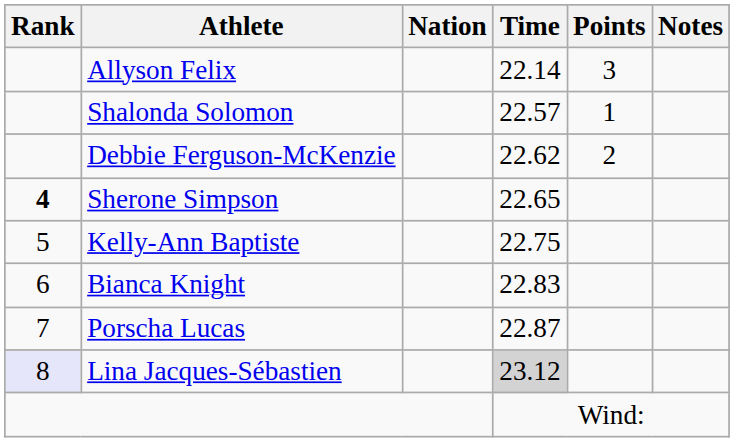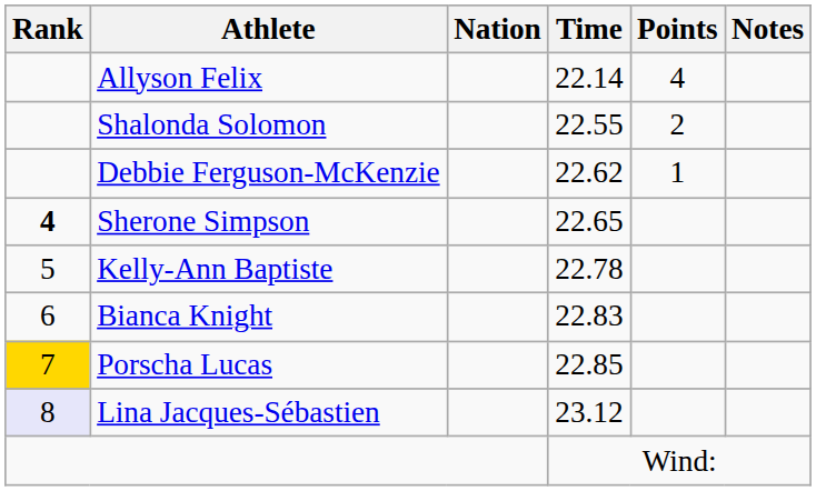 <table class="wikitable mw-datatable sortable" style="text-align:center;">
 <tr>
 <th>Rank</th>
 <th>Athlete</th>
 <th>Nation</th>
 <th>Time</th>
 <th>Points</th>
 <th>Notes</th>
 </tr>
 <tr>
 <td></td>
 <td align=left><a href='#'>Allyson Felix</a></td>
 <td align=left></td>
 <td>22.14</td>
-<td>3</td>
+<td>4</td>
 <td></td>
 </tr>
 <tr>
 <td></td>
 <td align=left><a href='#'>Shalonda Solomon</a></td>
 <td align=left></td>
-<td>22.57</td>
-<td>1</td>
+<td>22.55</td>
+<td>2</td>
 <td></td>
 </tr>
 <tr>
 <td></td>
 <td align=left><a href='#'>Debbie Ferguson-McKenzie</a></td>
 <td align=left></td>
 <td>22.62</td>
-<td>2</td>
+<td>1</td>
 <td></td>
 </tr>
 <tr>
 <td><strong>4</strong></td>
 <td align=left><a href='#'>Sherone Simpson</a></td>
 <td align=left></td>
 <td>22.65</td>
 <td></td>
 <td></td>
 </tr>
 <tr>
 <td>5</td>
 <td align=left><a href='#'>Kelly-Ann Baptiste</a></td>
 <td align=left></td>
-<td>22.75</td>
+<td>22.78</td>
 <td></td>
 <td></td>
 </tr>
 <tr>
 <td>6</td>
 <td align=left><a href='#'>Bianca Knight</a></td>
 <td align=left></td>
 <td>22.83</td>
 <td></td>
 <td></td>
 </tr>
 <tr>
-<td>7</td>
+<td style="background: gold;">7</td>
 <td align=left><a href='#'>Porscha Lucas</a></td>
 <td align=left></td>
-<td>22.87</td>
+<td>22.85</td>
 <td></td>
 <td></td>
 </tr>
 <tr>
 <td style="background: lavender;">8</td>
 <td align=left><a href='#'>Lina Jacques-Sébastien</a></td>
 <td align=left></td>
-<td style="background: lightgrey;">23.12</td>
+<td>23.12</td>
 <td></td>
 <td></td>
 </tr>
 <tr class="sortbottom">
 <td colspan=3></td>
 <td colspan=3>Wind: </td>
 </tr>
 </table>
